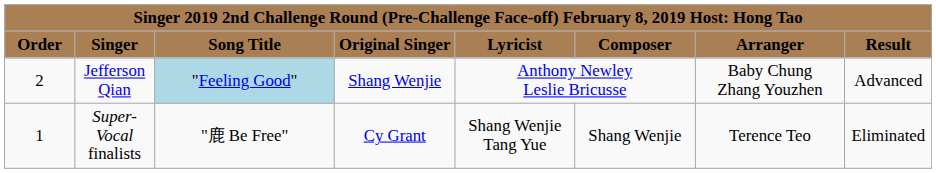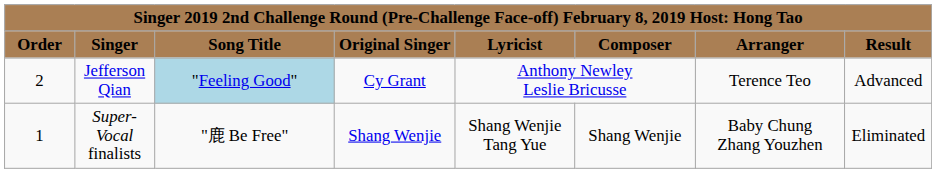 <table class="wikitable sortable mw-collapsible" width="100%" style="text-align:center">
 <tr align=center style="background:#AA7F54">
 <td colspan="9"><div><strong>Singer 2019 2nd Challenge Round (Pre-Challenge Face-off) February 8, 2019 Host: Hong Tao</strong></div></td>
 </tr>
 <tr style="background:#AA7F54">
 <td style="width:7%"><strong>Order</strong></td>
 <td style="width:8%"><strong>Singer</strong></td>
 <td style="width:18%"><strong>Song Title</strong></td>
 <td style="width:12%"><strong>Original Singer</strong></td>
 <td style="width:12% "><strong>Lyricist</strong></td>
 <td style="width:12%"><strong>Composer</strong></td>
 <td style="width:15%"><strong>Arranger</strong></td>
 <td style="width:7%"><strong>Result</strong></td>
 </tr>
 <tr>
 <td>2</td>
 <td><a href='#'>Jefferson Qian</a></td>
 <td style="background: lightblue;">"<a href='#'>Feeling Good</a>"</td>
-<td><a href='#'>Shang Wenjie</a></td>
+<td><a href='#'>Cy Grant</a></td>
 <td colspan=2><a href='#'>Anthony Newley</a><br><a href='#'>Leslie Bricusse</a></td>
-<td>Baby Chung<br>Zhang Youzhen</td>
+<td>Terence Teo</td>
 <td>Advanced</td>
 </tr>
 <tr>
 <td>1</td>
 <td><em>Super-Vocal</em> finalists</td>
 <td>"鹿 Be Free"</td>
-<td><a href='#'>Cy Grant</a></td>
+<td><a href='#'>Shang Wenjie</a></td>
 <td>Shang Wenjie<br>Tang Yue</td>
 <td>Shang Wenjie</td>
-<td>Terence Teo</td>
+<td>Baby Chung<br>Zhang Youzhen</td>
 <td>Eliminated</td>
 </tr>
 </table>
